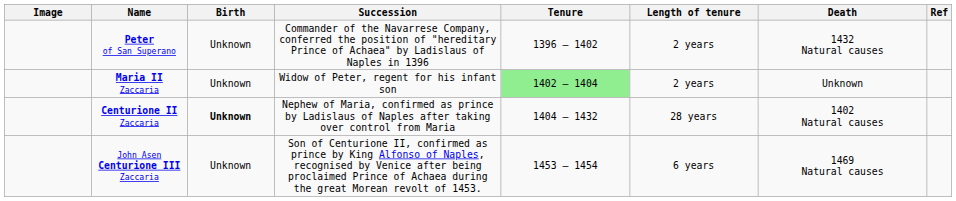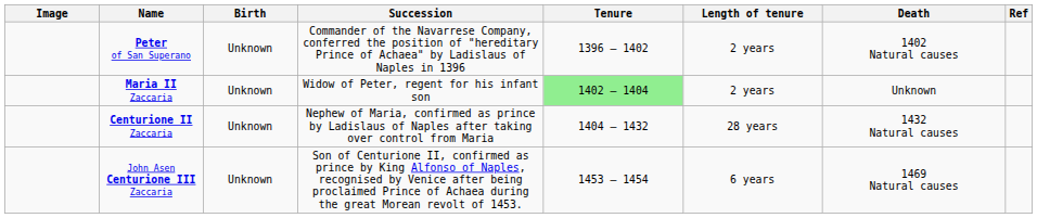 <table class="wikitable" style="width:100%; text-align:center;">
 <tr>
 <th width="100">Image</th>
 <th width="110">Name</th>
 <th width="100">Birth</th>
 <th width="270">Succession</th>
 <th width="150">Tenure</th>
 <th width="150">Length of tenure</th>
 <th width="200">Death</th>
 <th width="10">Ref</th>
 </tr>
 <tr>
 <td></td>
 <td><a href='#'><strong>Peter</strong><br><small>of San Superano</small></a></td>
 <td>Unknown</td>
 <td>Commander of the Navarrese Company, conferred the position of "hereditary Prince of Achaea" by Ladislaus of Naples in 1396</td>
 <td>1396 – 1402</td>
 <td>2 years</td>
-<td>1432<br>Natural causes</td>
+<td>1402<br>Natural causes</td>
 <td></td>
 </tr>
 <tr>
 <td></td>
 <td><a href='#'><strong>Maria II</strong><br><small>Zaccaria</small></a></td>
 <td>Unknown</td>
 <td>Widow of Peter, regent for his infant son</td>
 <td style="background: lightgreen;">1402 – 1404</td>
 <td>2 years</td>
 <td>Unknown</td>
 <td></td>
 </tr>
 <tr>
 <td></td>
 <td><a href='#'><strong>Centurione II</strong><br><small>Zaccaria</small></a></td>
-<td><strong>Unknown</strong></td>
+<td>Unknown</td>
 <td>Nephew of Maria, confirmed as prince by Ladislaus of Naples after taking over control from Maria</td>
 <td>1404 – 1432</td>
 <td>28 years</td>
-<td>1402<br>Natural causes</td>
+<td>1432<br>Natural causes</td>
 <td></td>
 </tr>
 <tr>
 <td></td>
 <td><a href='#'><small>John Asen</small></a><br><a href='#'><strong>Centurione III</strong><br><small>Zaccaria</small></a></td>
 <td>Unknown</td>
 <td>Son of Centurione II, confirmed as prince by  King <a href='#'>Alfonso of Naples</a>, recognised by Venice after being proclaimed Prince of Achaea during the great Morean revolt of 1453.</td>
 <td>1453 – 1454</td>
 <td>6 years</td>
 <td>1469<br>Natural causes</td>
 <td></td>
 </tr>
 </table>
